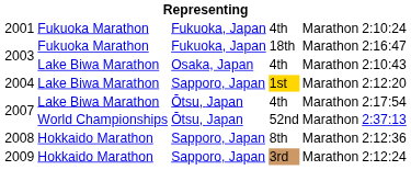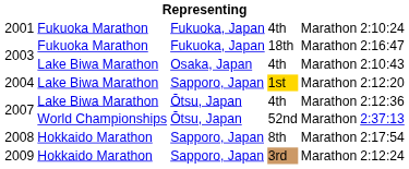 <table>
 <tr>
 <th colspan="6">Representing </th>
 </tr>
 <tr>
 <td>2001</td>
 <td><a href='#'>Fukuoka Marathon</a></td>
 <td><a href='#'>Fukuoka, Japan</a></td>
 <td>4th</td>
 <td>Marathon</td>
 <td>2:10:24</td>
 </tr>
 <tr>
 <td rowspan=2>2003</td>
 <td><a href='#'>Fukuoka Marathon</a></td>
 <td><a href='#'>Fukuoka, Japan</a></td>
 <td>18th</td>
 <td>Marathon</td>
 <td>2:16:47</td>
 </tr>
 <tr>
 <td><a href='#'>Lake Biwa Marathon</a></td>
 <td><a href='#'>Osaka, Japan</a></td>
 <td>4th</td>
 <td>Marathon</td>
 <td>2:10:43</td>
 </tr>
 <tr>
 <td>2004</td>
 <td><a href='#'>Lake Biwa Marathon</a></td>
 <td><a href='#'>Sapporo, Japan</a></td>
 <td bgcolor="gold">1st</td>
 <td>Marathon</td>
 <td>2:12:20</td>
 </tr>
 <tr>
 <td rowspan=2>2007</td>
 <td><a href='#'>Lake Biwa Marathon</a></td>
 <td><a href='#'>Ōtsu, Japan</a></td>
 <td>4th</td>
 <td>Marathon</td>
-<td>2:17:54</td>
+<td>2:12:36</td>
 </tr>
 <tr>
 <td><a href='#'>World Championships</a></td>
 <td><a href='#'>Ōtsu, Japan</a></td>
 <td>52nd</td>
 <td>Marathon</td>
 <td><a href='#'>2:37:13</a></td>
 </tr>
 <tr>
 <td>2008</td>
 <td><a href='#'>Hokkaido Marathon</a></td>
 <td><a href='#'>Sapporo, Japan</a></td>
 <td>8th</td>
 <td>Marathon</td>
-<td>2:12:36</td>
+<td>2:17:54</td>
 </tr>
 <tr>
 <td>2009</td>
 <td><a href='#'>Hokkaido Marathon</a></td>
 <td><a href='#'>Sapporo, Japan</a></td>
 <td bgcolor="cc9966">3rd</td>
 <td>Marathon</td>
 <td>2:12:24</td>
 </tr>
 </table>
